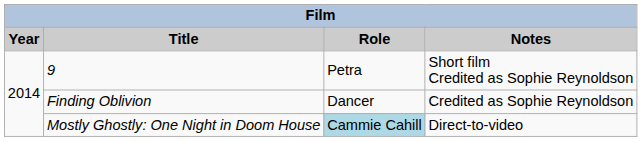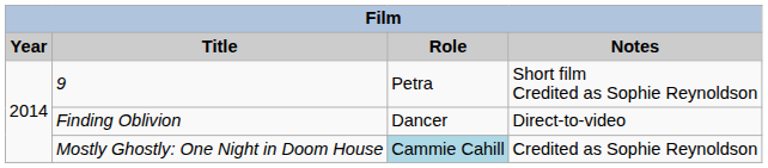 <table class="wikitable">
 <tr>
 <th colspan=4 style="background:#B0C4DE;">Film</th>
 </tr>
 <tr>
 <th style="background: #CCCCCC;">Year</th>
 <th style="background: #CCCCCC;">Title</th>
 <th style="background: #CCCCCC;">Role</th>
 <th style="background: #CCCCCC;">Notes</th>
 </tr>
 <tr>
 <td rowspan=3>2014</td>
 <td><em>9</em></td>
 <td>Petra</td>
 <td>Short film<br> Credited as Sophie Reynoldson</td>
 </tr>
 <tr>
 <td><em>Finding Oblivion</em></td>
 <td>Dancer</td>
-<td>Credited as Sophie Reynoldson</td>
+<td>Direct-to-video</td>
 </tr>
 <tr>
 <td><em>Mostly Ghostly: One Night in Doom House</em></td>
 <td style="background: lightblue;">Cammie Cahill</td>
-<td>Direct-to-video</td>
+<td>Credited as Sophie Reynoldson</td>
 </tr>
 </table>
